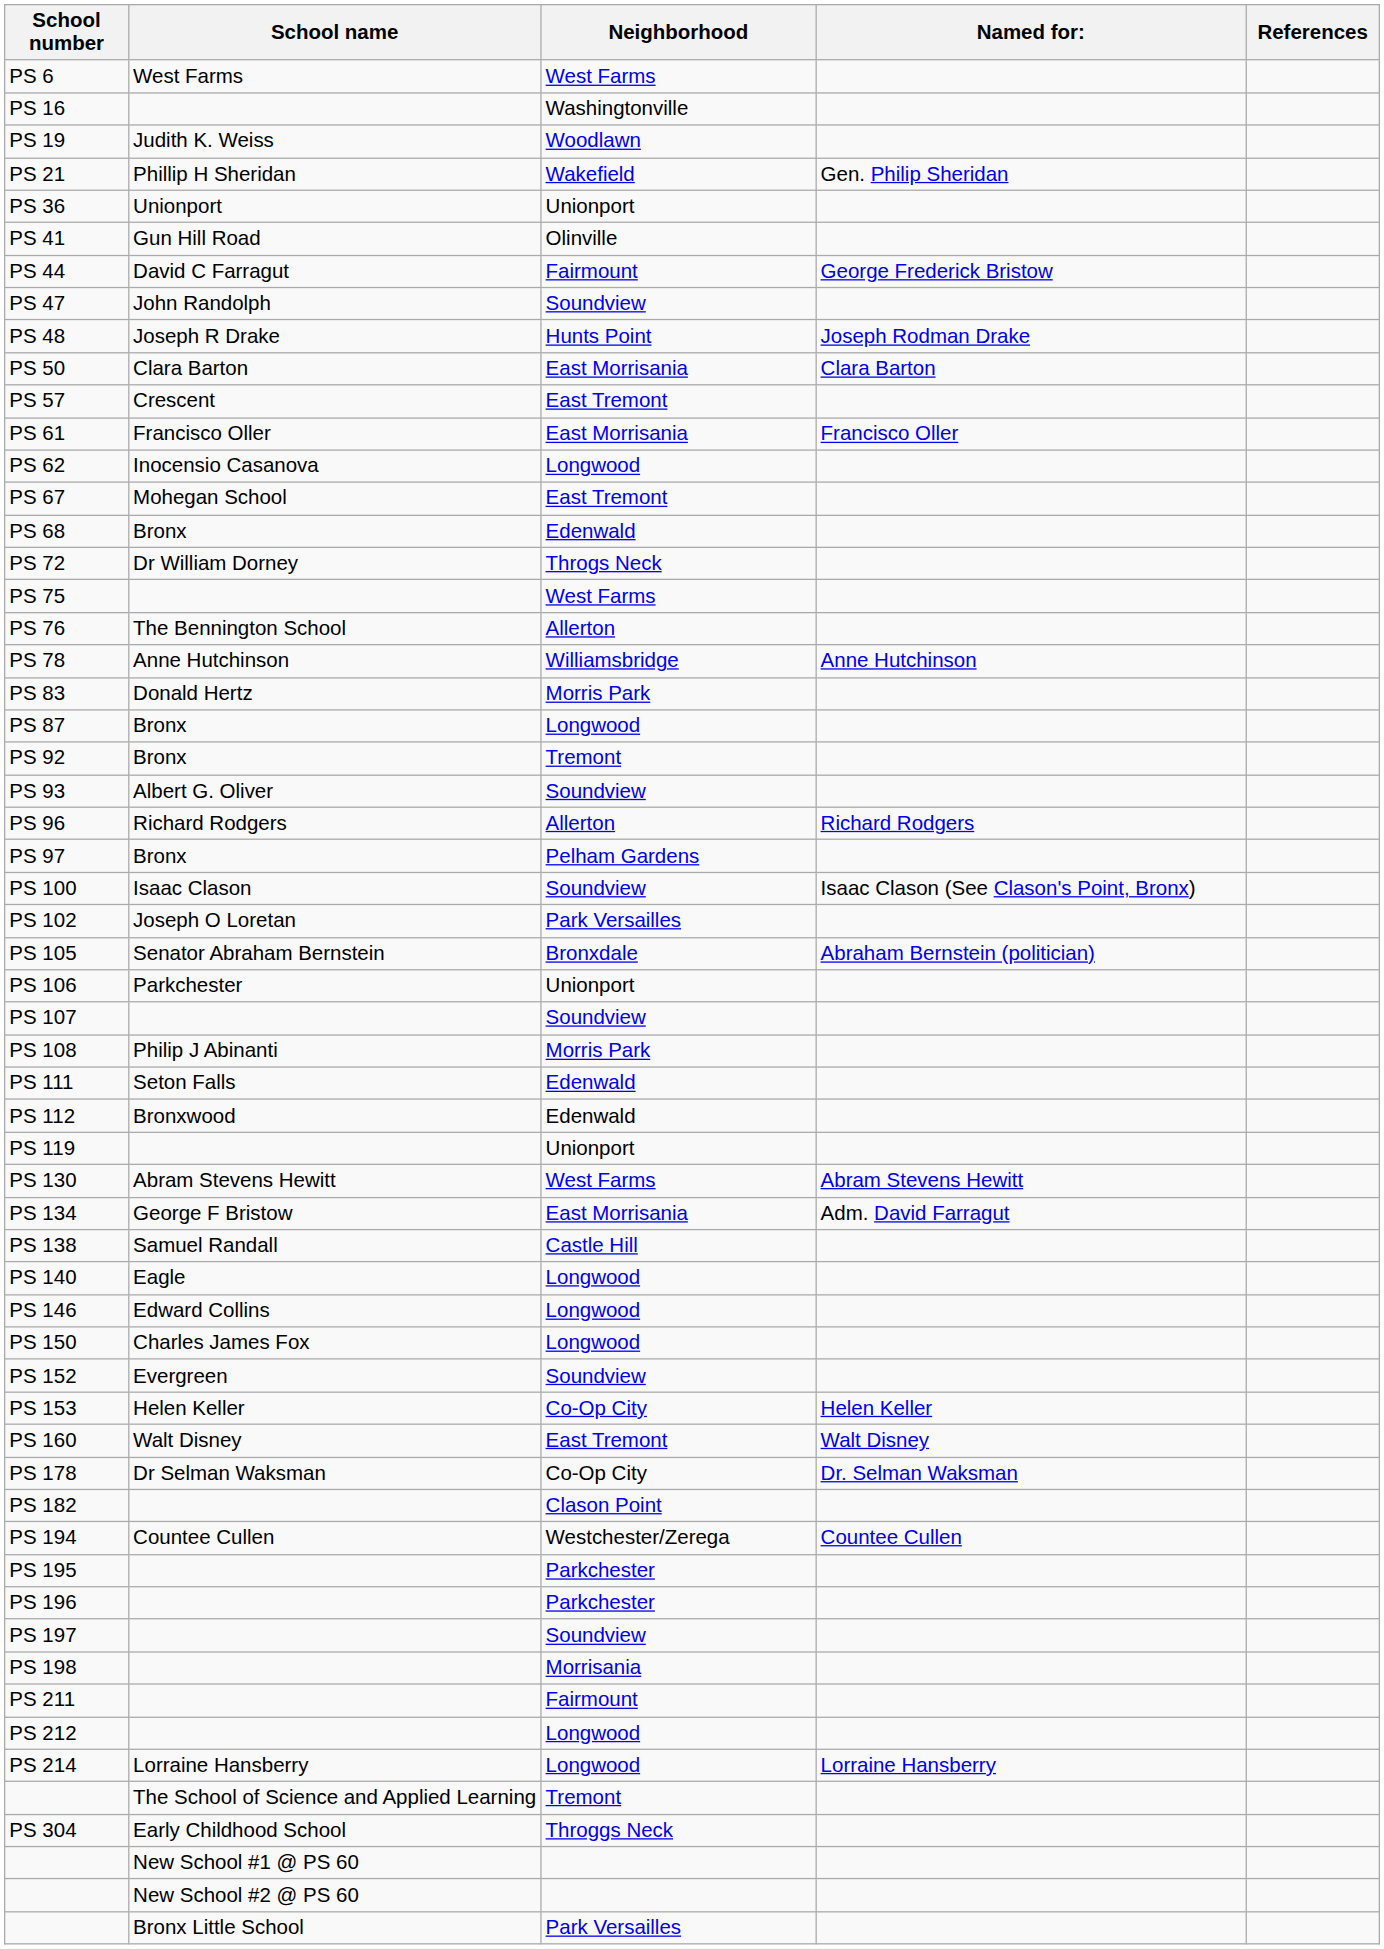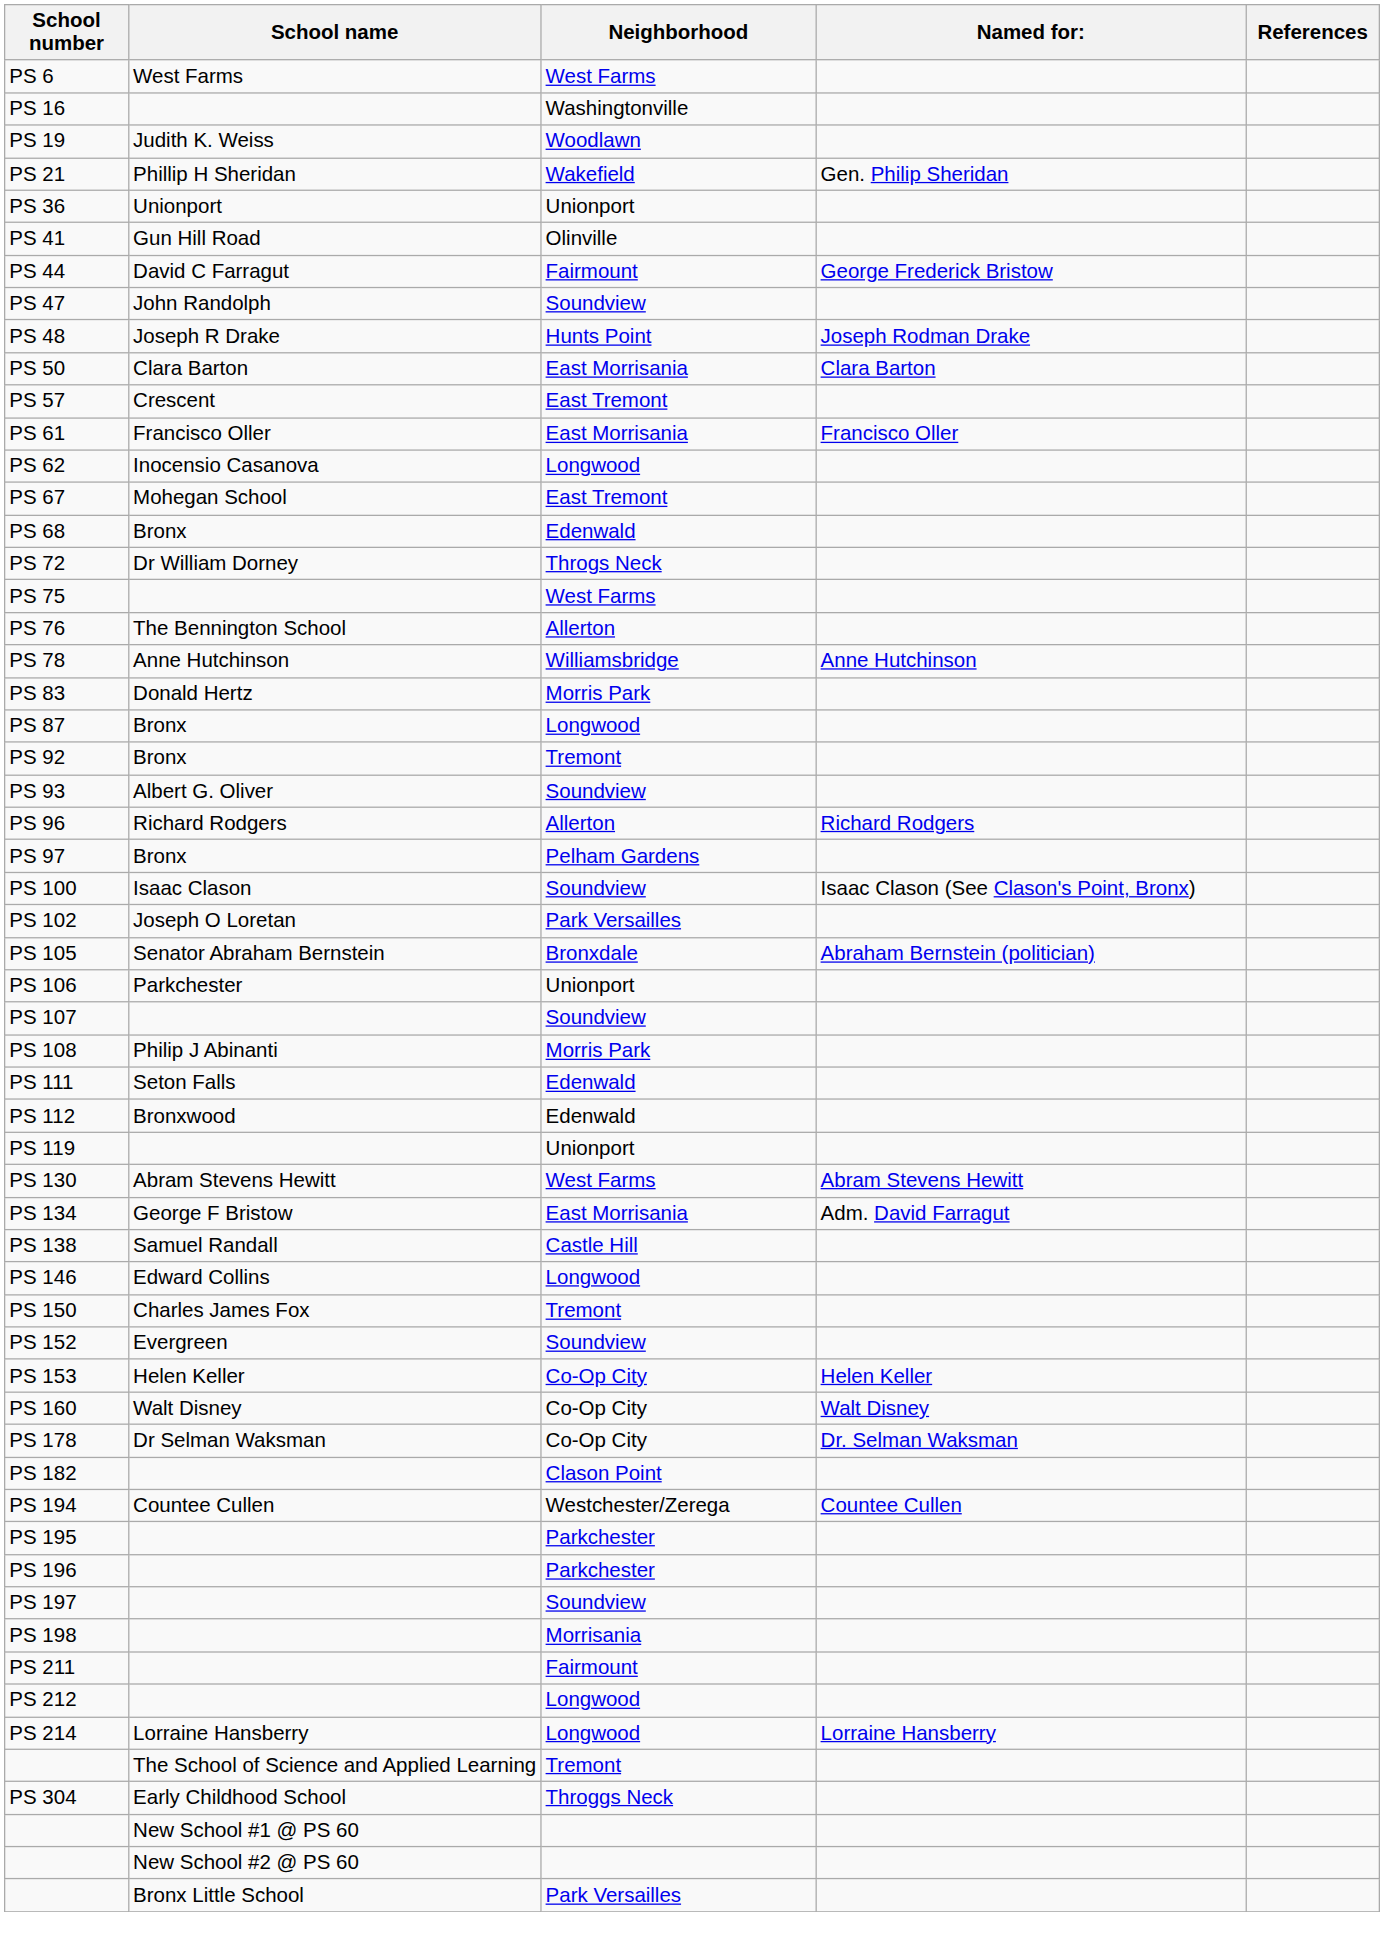 <table class="wikitable">
 <tr>
 <th style="width:9%;">School<br>number</th>
 <th style="width:30%;">School name</th>
 <th style="width:20%;">Neighborhood</th>
 <th>Named for:</th>
 <th>References</th>
 </tr>
 <tr>
 <td>PS 6</td>
 <td>West Farms</td>
 <td><a href='#'>West Farms</a></td>
 <td></td>
 <td></td>
 </tr>
 <tr>
 <td>PS 16</td>
 <td></td>
 <td>Washingtonville</td>
 <td></td>
 <td></td>
 </tr>
 <tr>
 <td>PS 19</td>
 <td>Judith K. Weiss</td>
 <td><a href='#'>Woodlawn</a></td>
 <td></td>
 <td></td>
 </tr>
 <tr>
 <td>PS 21</td>
 <td>Phillip H Sheridan</td>
 <td><a href='#'>Wakefield</a></td>
 <td>Gen. <a href='#'>Philip Sheridan</a></td>
 <td></td>
 </tr>
 <tr>
 <td>PS 36</td>
 <td>Unionport</td>
 <td>Unionport</td>
 <td></td>
 <td></td>
 </tr>
 <tr>
 <td>PS 41</td>
 <td>Gun Hill Road</td>
 <td>Olinville</td>
 <td></td>
 <td></td>
 </tr>
 <tr>
 <td>PS 44</td>
 <td>David C Farragut</td>
 <td><a href='#'>Fairmount</a></td>
 <td><a href='#'>George Frederick Bristow</a></td>
 <td></td>
 </tr>
 <tr>
 <td>PS 47</td>
 <td>John Randolph</td>
 <td><a href='#'>Soundview</a></td>
 <td></td>
 <td></td>
 </tr>
 <tr>
 <td>PS 48</td>
 <td>Joseph R Drake</td>
 <td><a href='#'>Hunts Point</a></td>
 <td><a href='#'>Joseph Rodman Drake</a></td>
 <td></td>
 </tr>
 <tr>
 <td>PS 50</td>
 <td>Clara Barton</td>
 <td><a href='#'>East Morrisania</a></td>
 <td><a href='#'>Clara Barton</a></td>
 <td></td>
 </tr>
 <tr>
 <td>PS 57</td>
 <td>Crescent</td>
 <td><a href='#'>East Tremont</a></td>
 <td></td>
 <td></td>
 </tr>
 <tr>
 <td>PS 61</td>
 <td>Francisco Oller</td>
 <td><a href='#'>East Morrisania</a></td>
 <td><a href='#'>Francisco Oller</a></td>
 <td></td>
 </tr>
 <tr>
 <td>PS 62</td>
 <td>Inocensio Casanova</td>
 <td><a href='#'>Longwood</a></td>
 <td></td>
 <td></td>
 </tr>
 <tr>
 <td>PS 67</td>
 <td>Mohegan School</td>
 <td><a href='#'>East Tremont</a></td>
 <td></td>
 <td></td>
 </tr>
 <tr>
 <td>PS 68</td>
 <td>Bronx</td>
 <td><a href='#'>Edenwald</a></td>
 <td></td>
 <td></td>
 </tr>
 <tr>
 <td>PS 72</td>
 <td>Dr William Dorney</td>
 <td><a href='#'>Throgs Neck</a></td>
 <td></td>
 <td></td>
 </tr>
 <tr>
 <td>PS 75</td>
 <td></td>
 <td><a href='#'>West Farms</a></td>
 <td></td>
 <td></td>
 </tr>
 <tr>
 <td>PS 76</td>
 <td>The Bennington School</td>
 <td><a href='#'>Allerton</a></td>
 <td></td>
 <td></td>
 </tr>
 <tr>
 <td>PS 78</td>
 <td>Anne Hutchinson</td>
 <td><a href='#'>Williamsbridge</a></td>
 <td><a href='#'>Anne Hutchinson</a></td>
 <td></td>
 </tr>
 <tr>
 <td>PS 83</td>
 <td>Donald Hertz</td>
 <td><a href='#'>Morris Park</a></td>
 <td></td>
 <td></td>
 </tr>
 <tr>
 <td>PS 87</td>
 <td>Bronx</td>
 <td><a href='#'>Longwood</a></td>
 <td></td>
 <td></td>
 </tr>
 <tr>
 <td>PS 92</td>
 <td>Bronx</td>
 <td><a href='#'>Tremont</a></td>
 <td></td>
 <td></td>
 </tr>
 <tr>
 <td>PS 93</td>
 <td>Albert G. Oliver</td>
 <td><a href='#'>Soundview</a></td>
 <td></td>
 <td></td>
 </tr>
 <tr>
 <td>PS 96</td>
 <td>Richard Rodgers</td>
 <td><a href='#'>Allerton</a></td>
 <td><a href='#'>Richard Rodgers</a></td>
 <td></td>
 </tr>
 <tr>
 <td>PS 97</td>
 <td>Bronx</td>
 <td><a href='#'>Pelham Gardens</a></td>
 <td></td>
 <td></td>
 </tr>
 <tr>
 <td>PS 100</td>
 <td>Isaac Clason</td>
 <td><a href='#'>Soundview</a></td>
 <td>Isaac Clason (See <a href='#'>Clason's Point, Bronx</a>)</td>
 <td></td>
 </tr>
 <tr>
 <td>PS 102</td>
 <td>Joseph O Loretan</td>
 <td><a href='#'>Park Versailles</a></td>
 <td></td>
 <td></td>
 </tr>
 <tr>
 <td>PS 105</td>
 <td>Senator Abraham Bernstein</td>
 <td><a href='#'>Bronxdale</a></td>
 <td><a href='#'>Abraham Bernstein (politician)</a></td>
 <td></td>
 </tr>
 <tr>
 <td>PS 106</td>
 <td>Parkchester</td>
 <td>Unionport</td>
 <td></td>
 <td></td>
 </tr>
 <tr>
 <td>PS 107</td>
 <td></td>
 <td><a href='#'>Soundview</a></td>
 <td></td>
 <td></td>
 </tr>
 <tr>
 <td>PS 108</td>
 <td>Philip J Abinanti</td>
 <td><a href='#'>Morris Park</a></td>
 <td></td>
 <td></td>
 </tr>
 <tr>
 <td>PS 111</td>
 <td>Seton Falls</td>
 <td><a href='#'>Edenwald</a></td>
 <td></td>
 <td></td>
 </tr>
 <tr>
 <td>PS 112</td>
 <td>Bronxwood</td>
 <td>Edenwald</td>
 <td></td>
 <td></td>
 </tr>
 <tr>
 <td>PS 119</td>
 <td></td>
 <td>Unionport</td>
 <td></td>
 <td></td>
 </tr>
 <tr>
 <td>PS 130</td>
 <td>Abram Stevens Hewitt</td>
 <td><a href='#'>West Farms</a></td>
 <td><a href='#'>Abram Stevens Hewitt</a></td>
 <td></td>
 </tr>
 <tr>
 <td>PS 134</td>
 <td>George F Bristow</td>
 <td><a href='#'>East Morrisania</a></td>
 <td>Adm. <a href='#'>David Farragut</a></td>
 <td></td>
 </tr>
 <tr>
 <td>PS 138</td>
 <td>Samuel Randall</td>
 <td><a href='#'>Castle Hill</a></td>
 <td></td>
 <td></td>
 </tr>
 <tr>
-<td>PS 140</td>
-<td>Eagle</td>
-<td><a href='#'>Longwood</a></td>
-<td></td>
-<td></td>
-</tr>
-<tr>
 <td>PS 146</td>
 <td>Edward Collins</td>
 <td><a href='#'>Longwood</a></td>
 <td></td>
 <td></td>
 </tr>
 <tr>
 <td>PS 150</td>
 <td>Charles James Fox</td>
-<td><a href='#'>Longwood</a></td>
+<td><a href='#'>Tremont</a></td>
 <td></td>
 <td></td>
 </tr>
 <tr>
 <td>PS 152</td>
 <td>Evergreen</td>
 <td><a href='#'>Soundview</a></td>
 <td></td>
 <td></td>
 </tr>
 <tr>
 <td>PS 153</td>
 <td>Helen Keller</td>
 <td><a href='#'>Co-Op City</a></td>
 <td><a href='#'>Helen Keller</a></td>
 <td></td>
 </tr>
 <tr>
 <td>PS 160</td>
 <td>Walt Disney</td>
-<td><a href='#'>East Tremont</a></td>
+<td>Co-Op City</td>
 <td><a href='#'>Walt Disney</a></td>
 <td></td>
 </tr>
 <tr>
 <td>PS 178</td>
 <td>Dr Selman Waksman</td>
 <td>Co-Op City</td>
 <td><a href='#'>Dr. Selman Waksman</a></td>
 <td></td>
 </tr>
 <tr>
 <td>PS 182</td>
 <td></td>
 <td><a href='#'>Clason Point</a></td>
 <td></td>
 <td></td>
 </tr>
 <tr>
 <td>PS 194</td>
 <td>Countee Cullen</td>
 <td>Westchester/Zerega</td>
 <td><a href='#'>Countee Cullen</a></td>
 <td></td>
 </tr>
 <tr>
 <td>PS 195</td>
 <td></td>
 <td><a href='#'>Parkchester</a></td>
 <td></td>
 <td></td>
 </tr>
 <tr>
 <td>PS 196</td>
 <td></td>
 <td><a href='#'>Parkchester</a></td>
 <td></td>
 <td></td>
 </tr>
 <tr>
 <td>PS 197</td>
 <td></td>
 <td><a href='#'>Soundview</a></td>
 <td></td>
 <td></td>
 </tr>
 <tr>
 <td>PS 198</td>
 <td></td>
 <td><a href='#'>Morrisania</a></td>
 <td></td>
 <td></td>
 </tr>
 <tr>
 <td>PS 211</td>
 <td></td>
 <td><a href='#'>Fairmount</a></td>
 <td></td>
 <td></td>
 </tr>
 <tr>
 <td>PS 212</td>
 <td></td>
 <td><a href='#'>Longwood</a></td>
 <td></td>
 <td></td>
 </tr>
 <tr>
 <td>PS 214</td>
 <td>Lorraine Hansberry</td>
 <td><a href='#'>Longwood</a></td>
 <td><a href='#'>Lorraine Hansberry</a></td>
 <td></td>
 </tr>
 <tr>
 <td></td>
 <td>The School of Science and Applied Learning</td>
 <td><a href='#'>Tremont</a></td>
 <td></td>
 <td></td>
 </tr>
 <tr>
 <td>PS 304</td>
 <td>Early Childhood School</td>
 <td><a href='#'>Throggs Neck</a></td>
 <td></td>
 <td></td>
 </tr>
 <tr>
 <td></td>
 <td>New School #1 @ PS 60</td>
 <td></td>
 <td></td>
 <td></td>
 </tr>
 <tr>
 <td></td>
 <td>New School #2 @ PS 60</td>
 <td></td>
 <td></td>
 <td></td>
 </tr>
 <tr>
 <td></td>
 <td>Bronx Little School</td>
 <td><a href='#'>Park Versailles</a></td>
 <td></td>
 <td></td>
 </tr>
 </table>
